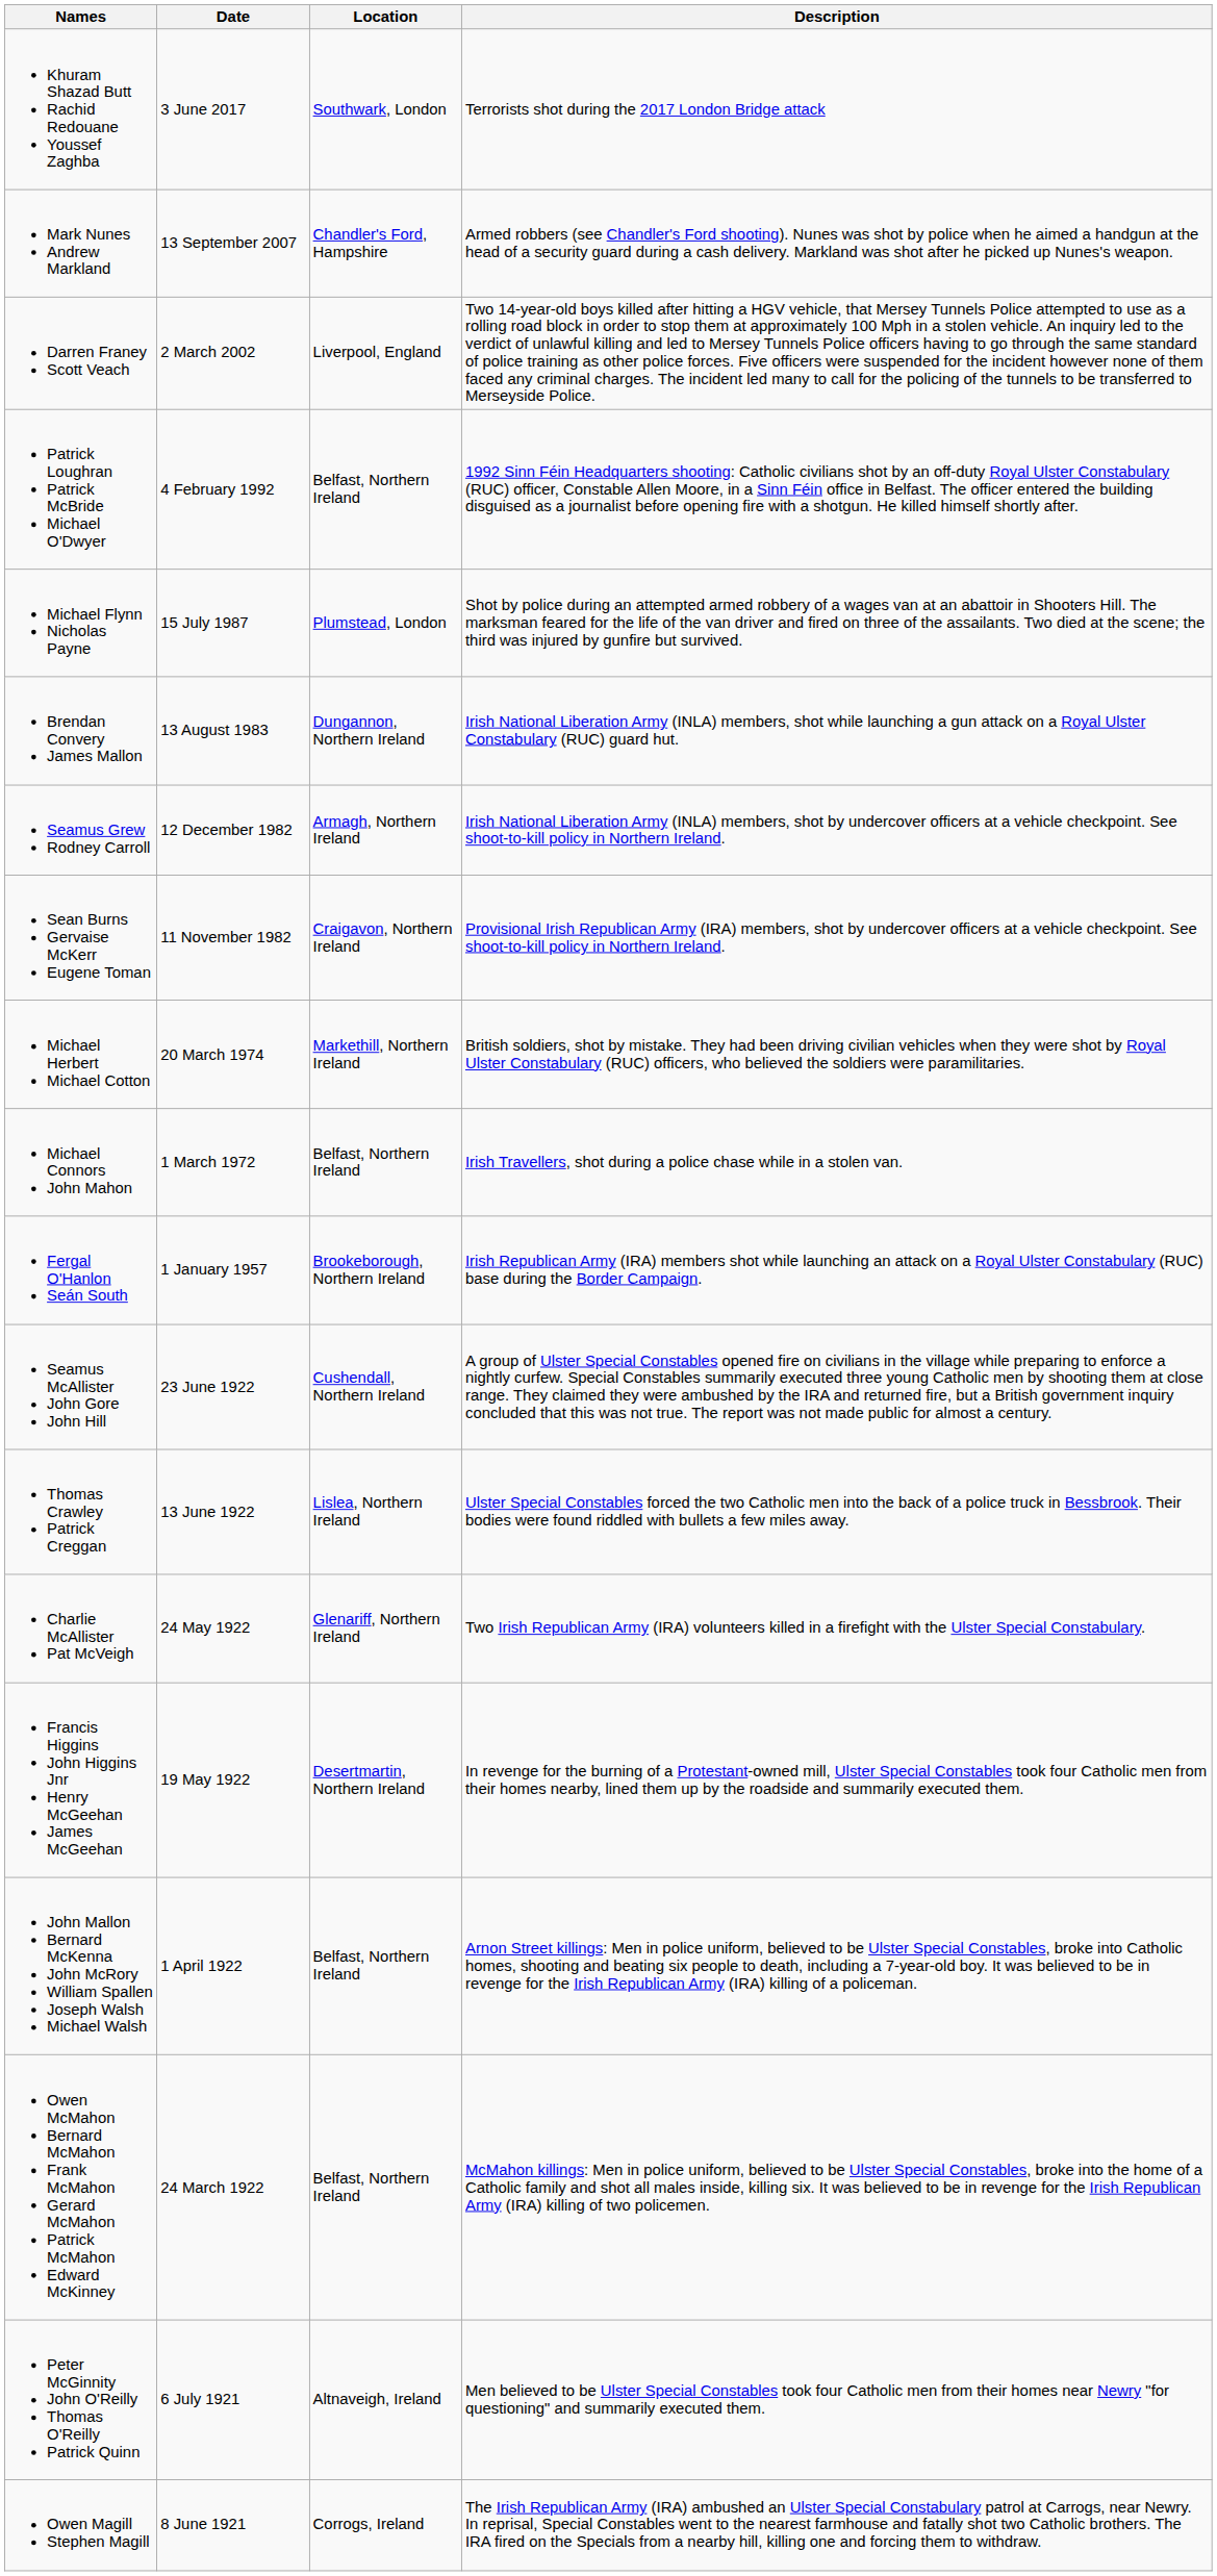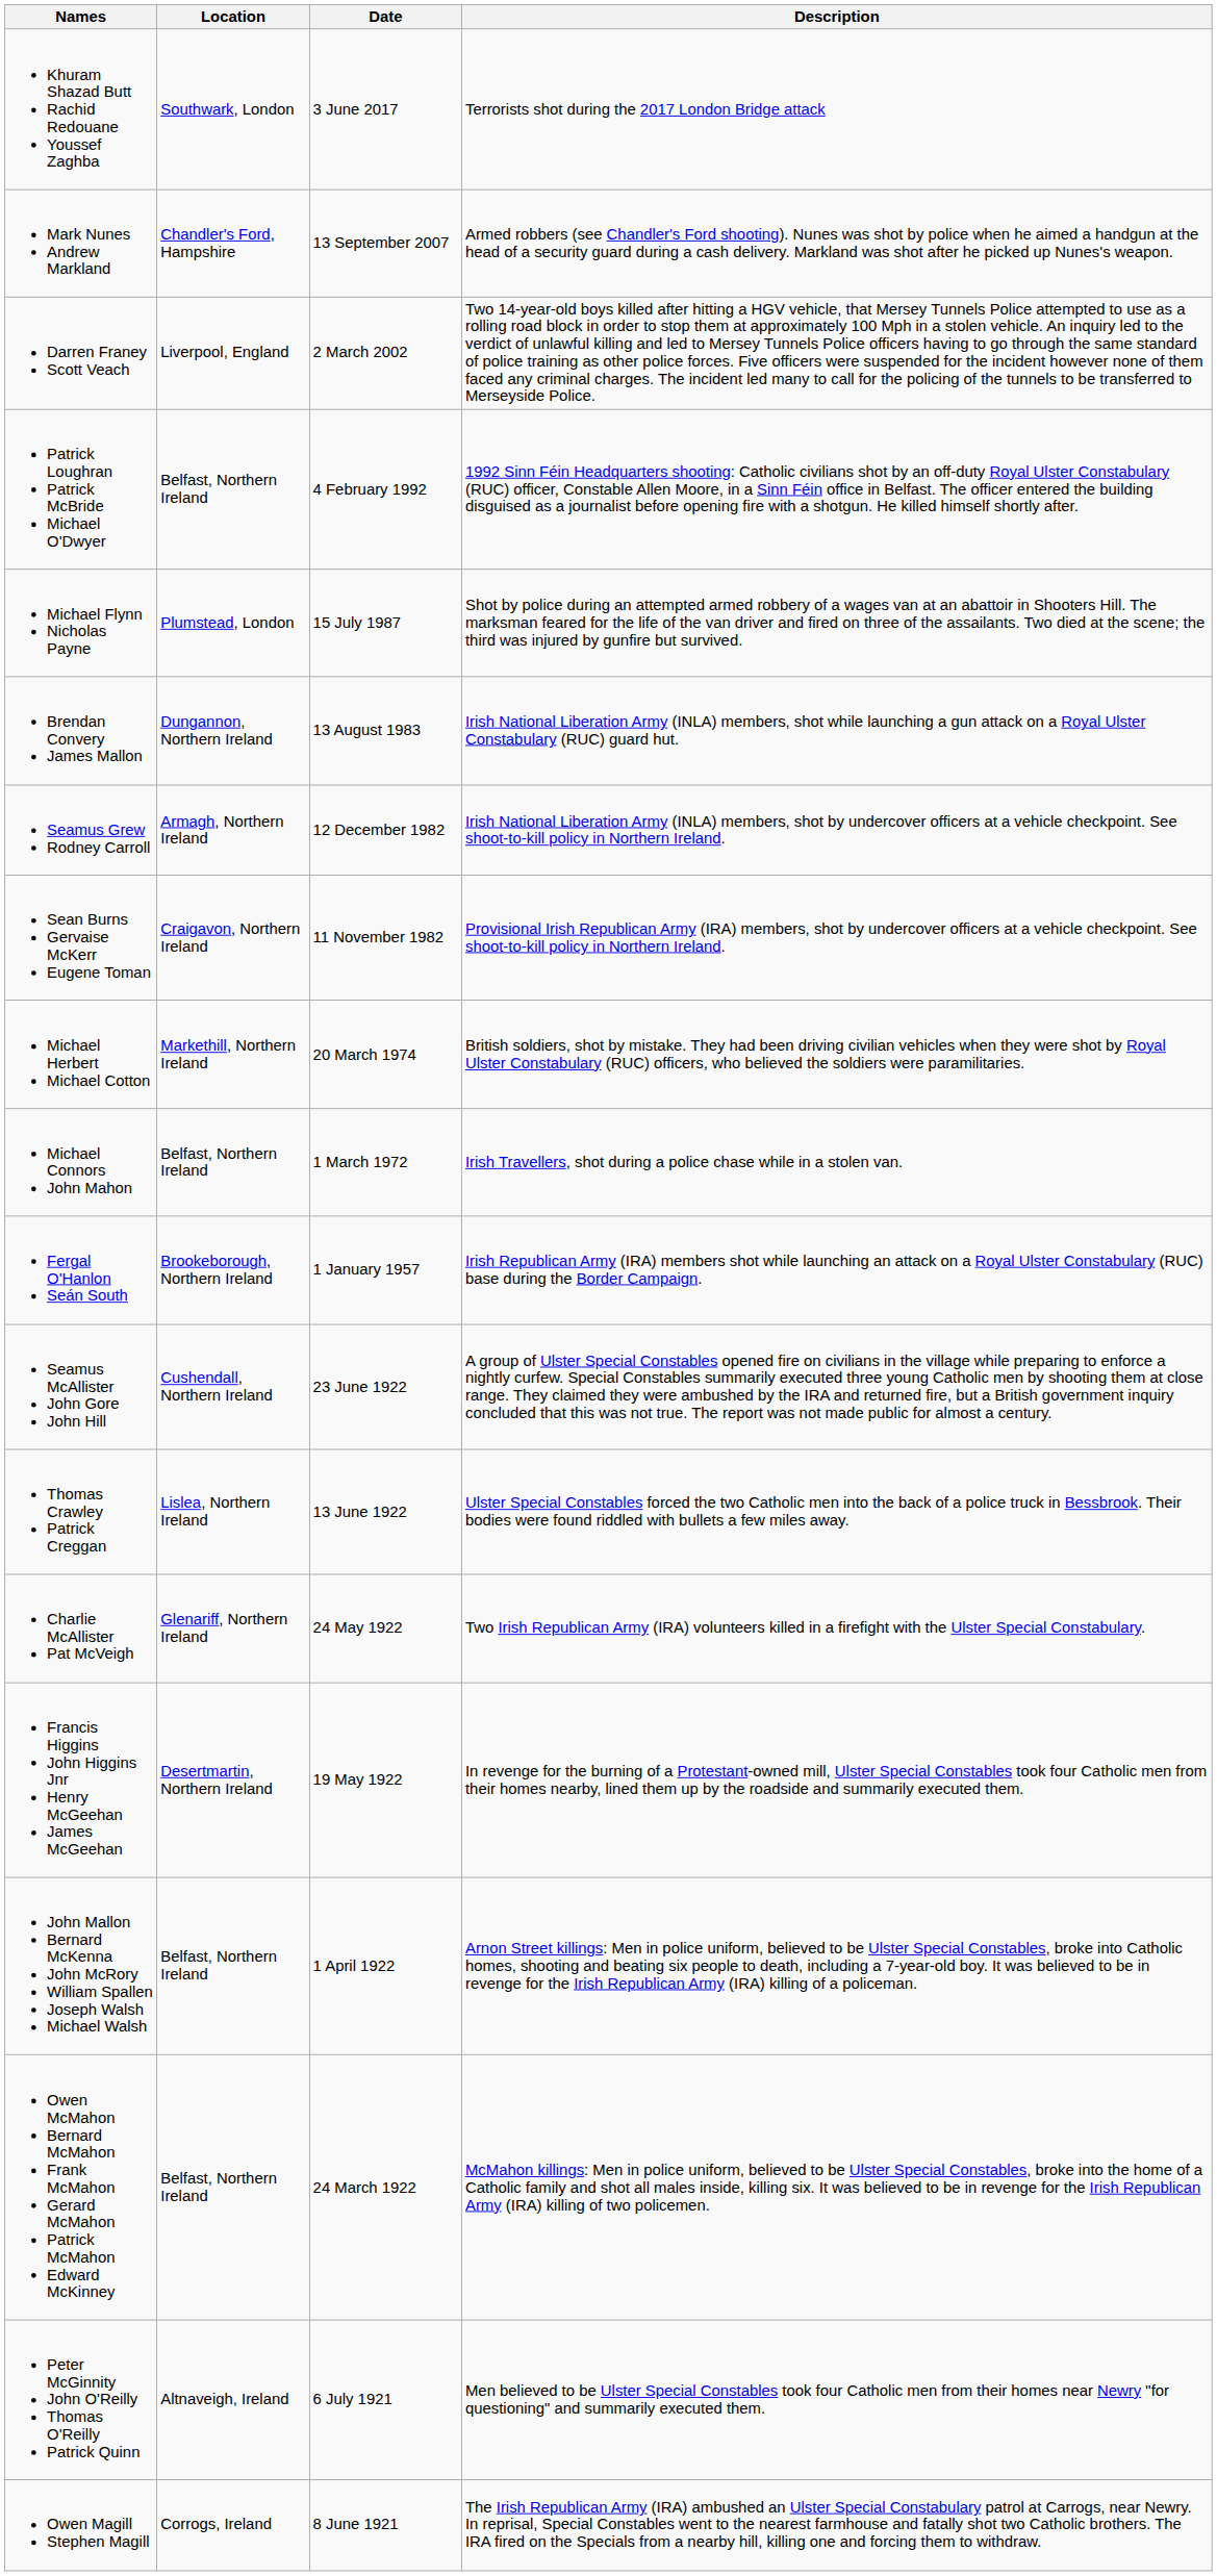 <table class="wikitable sortable static-row-numbers static-row-header-text">
 <tr>
 <th style="width: 150px;">Names</th>
+<th style="width: 150px;">Location</th>
 <th style="width: 150px;">Date</th>
-<th style="width: 150px;">Location</th>
 <th>Description</th>
 </tr>
 <tr>
 <td><br><ul><li>Khuram Shazad Butt</li><li>Rachid Redouane</li><li>Youssef Zaghba</li></ul></td>
+<td><a href='#'>Southwark</a>, London</td>
 <td>3 June 2017</td>
-<td><a href='#'>Southwark</a>, London</td>
 <td>Terrorists shot during the <a href='#'>2017 London Bridge attack</a></td>
 </tr>
 <tr>
 <td><br><ul><li>Mark Nunes</li><li>Andrew Markland</li></ul></td>
+<td><a href='#'>Chandler's Ford</a>, Hampshire</td>
 <td>13 September 2007</td>
-<td><a href='#'>Chandler's Ford</a>, Hampshire</td>
 <td>Armed robbers (see <a href='#'>Chandler's Ford shooting</a>). Nunes was shot by police when he aimed a handgun at the head of a security guard during a cash delivery. Markland was shot after he picked up Nunes's weapon.</td>
 </tr>
 <tr>
 <td><br><ul><li>Darren Franey</li><li>Scott Veach</li></ul></td>
+<td>Liverpool, England</td>
 <td>2 March 2002</td>
-<td>Liverpool, England</td>
 <td>Two 14-year-old boys killed after hitting a HGV vehicle, that Mersey Tunnels Police attempted to use as a rolling road block in order to stop them at approximately 100 Mph in a stolen vehicle. An inquiry led to the verdict of unlawful killing and led to Mersey Tunnels Police officers having to go through the same standard of police training as other police forces. Five officers were suspended for the incident however none of them faced any criminal charges. The incident led many to call for the policing of the tunnels to be transferred to Merseyside Police.<br></td>
 </tr>
 <tr>
 <td><br><ul><li>Patrick Loughran</li><li>Patrick McBride</li><li>Michael O'Dwyer</li></ul></td>
+<td>Belfast, Northern Ireland</td>
 <td>4 February 1992</td>
-<td>Belfast, Northern Ireland</td>
 <td><a href='#'>1992 Sinn Féin Headquarters shooting</a>: Catholic civilians shot by an off-duty <a href='#'>Royal Ulster Constabulary</a> (RUC) officer, Constable Allen Moore, in a <a href='#'>Sinn Féin</a> office in Belfast. The officer entered the building disguised as a journalist before opening fire with a shotgun. He killed himself shortly after.</td>
 </tr>
 <tr>
 <td><br><ul><li>Michael Flynn</li><li>Nicholas Payne</li></ul></td>
+<td><a href='#'>Plumstead</a>, London</td>
 <td>15 July 1987</td>
-<td><a href='#'>Plumstead</a>, London</td>
 <td>Shot by police during an attempted armed robbery of a wages van at an abattoir in Shooters Hill. The marksman feared for the life of the van driver and fired on three of the assailants. Two died at the scene; the third was injured by gunfire but survived.</td>
 </tr>
 <tr>
 <td><br><ul><li>Brendan Convery</li><li>James Mallon</li></ul></td>
+<td><a href='#'>Dungannon</a>, Northern Ireland</td>
 <td>13 August 1983</td>
-<td><a href='#'>Dungannon</a>, Northern Ireland</td>
 <td><a href='#'>Irish National Liberation Army</a> (INLA) members, shot while launching a gun attack on a <a href='#'>Royal Ulster Constabulary</a> (RUC) guard hut.</td>
 </tr>
 <tr>
 <td><br><ul><li><a href='#'>Seamus Grew</a></li><li>Rodney Carroll</li></ul></td>
+<td><a href='#'>Armagh</a>, Northern Ireland</td>
 <td>12 December 1982</td>
-<td><a href='#'>Armagh</a>, Northern Ireland</td>
 <td><a href='#'>Irish National Liberation Army</a> (INLA) members, shot by undercover officers at a vehicle checkpoint. See <a href='#'>shoot-to-kill policy in Northern Ireland</a>.</td>
 </tr>
 <tr>
 <td><br><ul><li>Sean Burns</li><li>Gervaise McKerr</li><li>Eugene Toman</li></ul></td>
+<td><a href='#'>Craigavon</a>, Northern Ireland</td>
 <td>11 November 1982</td>
-<td><a href='#'>Craigavon</a>, Northern Ireland</td>
 <td><a href='#'>Provisional Irish Republican Army</a> (IRA) members, shot by undercover officers at a vehicle checkpoint. See <a href='#'>shoot-to-kill policy in Northern Ireland</a>.</td>
 </tr>
 <tr>
 <td><br><ul><li>Michael Herbert</li><li>Michael Cotton</li></ul></td>
+<td><a href='#'>Markethill</a>, Northern Ireland</td>
 <td>20 March 1974</td>
-<td><a href='#'>Markethill</a>, Northern Ireland</td>
 <td>British soldiers, shot by mistake. They had been driving civilian vehicles when they were shot by <a href='#'>Royal Ulster Constabulary</a> (RUC) officers, who believed the soldiers were paramilitaries.</td>
 </tr>
 <tr>
 <td><br><ul><li>Michael Connors</li><li>John Mahon</li></ul></td>
+<td>Belfast, Northern Ireland</td>
 <td>1 March 1972</td>
-<td>Belfast, Northern Ireland</td>
 <td><a href='#'>Irish Travellers</a>, shot during a police chase while in a stolen van.</td>
 </tr>
 <tr>
 <td><br><ul><li><a href='#'>Fergal O'Hanlon</a></li><li><a href='#'>Seán South</a></li></ul></td>
+<td><a href='#'>Brookeborough</a>, Northern Ireland</td>
 <td>1 January 1957</td>
-<td><a href='#'>Brookeborough</a>, Northern Ireland</td>
 <td><a href='#'>Irish Republican Army</a> (IRA) members shot while launching an attack on a <a href='#'>Royal Ulster Constabulary</a> (RUC) base during the <a href='#'>Border Campaign</a>.</td>
 </tr>
 <tr>
 <td><br><ul><li>Seamus McAllister</li><li>John Gore</li><li>John Hill</li></ul></td>
+<td><a href='#'>Cushendall</a>, Northern Ireland</td>
 <td>23 June 1922</td>
-<td><a href='#'>Cushendall</a>, Northern Ireland</td>
 <td>A group of <a href='#'>Ulster Special Constables</a> opened fire on civilians in the village while preparing to enforce a nightly curfew. Special Constables summarily executed three young Catholic men by shooting them at close range. They claimed they were ambushed by the IRA and returned fire, but a British government inquiry concluded that this was not true. The report was not made public for almost a century.</td>
 </tr>
 <tr>
 <td><br><ul><li>Thomas Crawley</li><li>Patrick Creggan</li></ul></td>
+<td><a href='#'>Lislea</a>, Northern Ireland</td>
 <td>13 June 1922</td>
-<td><a href='#'>Lislea</a>, Northern Ireland</td>
 <td><a href='#'>Ulster Special Constables</a> forced the two Catholic men into the back of a police truck in <a href='#'>Bessbrook</a>. Their bodies were found riddled with bullets a few miles away.</td>
 </tr>
 <tr>
 <td><br><ul><li>Charlie McAllister</li><li>Pat McVeigh</li></ul></td>
+<td><a href='#'>Glenariff</a>, Northern Ireland</td>
 <td>24 May 1922</td>
-<td><a href='#'>Glenariff</a>, Northern Ireland</td>
 <td>Two <a href='#'>Irish Republican Army</a> (IRA) volunteers killed in a firefight with the <a href='#'>Ulster Special Constabulary</a>.</td>
 </tr>
 <tr>
 <td><br><ul><li>Francis Higgins</li><li>John Higgins Jnr</li><li>Henry McGeehan</li><li>James McGeehan</li></ul></td>
+<td><a href='#'>Desertmartin</a>, Northern Ireland</td>
 <td>19 May 1922</td>
-<td><a href='#'>Desertmartin</a>, Northern Ireland</td>
 <td>In revenge for the burning of a <a href='#'>Protestant</a>-owned mill, <a href='#'>Ulster Special Constables</a> took four Catholic men from their homes nearby, lined them up by the roadside and summarily executed them.</td>
 </tr>
 <tr>
 <td><br><ul><li>John Mallon</li><li>Bernard McKenna</li><li>John McRory</li><li>William Spallen</li><li>Joseph Walsh</li><li>Michael Walsh</li></ul></td>
+<td>Belfast, Northern Ireland</td>
 <td>1 April 1922</td>
-<td>Belfast, Northern Ireland</td>
 <td><a href='#'>Arnon Street killings</a>: Men in police uniform, believed to be <a href='#'>Ulster Special Constables</a>, broke into Catholic homes, shooting and beating six people to death, including a 7-year-old boy. It was believed to be in revenge for the <a href='#'>Irish Republican Army</a> (IRA) killing of a policeman.</td>
 </tr>
 <tr>
 <td><br><ul><li>Owen McMahon</li><li>Bernard McMahon</li><li>Frank McMahon</li><li>Gerard McMahon</li><li>Patrick McMahon</li><li>Edward McKinney</li></ul></td>
+<td>Belfast, Northern Ireland</td>
 <td>24 March 1922</td>
-<td>Belfast, Northern Ireland</td>
 <td><a href='#'>McMahon killings</a>: Men in police uniform, believed to be <a href='#'>Ulster Special Constables</a>, broke into the home of a Catholic family and shot all males inside, killing six. It was believed to be in revenge for the <a href='#'>Irish Republican Army</a> (IRA) killing of two policemen.</td>
 </tr>
 <tr>
 <td><br><ul><li>Peter McGinnity</li><li>John O'Reilly</li><li>Thomas O'Reilly</li><li>Patrick Quinn</li></ul></td>
+<td>Altnaveigh, Ireland</td>
 <td>6 July 1921</td>
-<td>Altnaveigh, Ireland</td>
 <td>Men believed to be <a href='#'>Ulster Special Constables</a> took four Catholic men from their homes near <a href='#'>Newry</a> "for questioning" and summarily executed them.</td>
 </tr>
 <tr>
 <td><br><ul><li>Owen Magill</li><li>Stephen Magill</li></ul></td>
+<td>Corrogs, Ireland</td>
 <td>8 June 1921</td>
-<td>Corrogs, Ireland</td>
 <td>The <a href='#'>Irish Republican Army</a> (IRA) ambushed an <a href='#'>Ulster Special Constabulary</a> patrol at Carrogs, near Newry. In reprisal, Special Constables went to the nearest farmhouse and fatally shot two Catholic brothers. The IRA fired on the Specials from a nearby hill, killing one and forcing them to withdraw.</td>
 </tr>
 </table>
